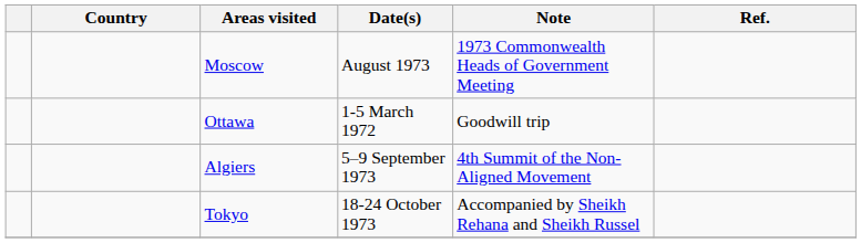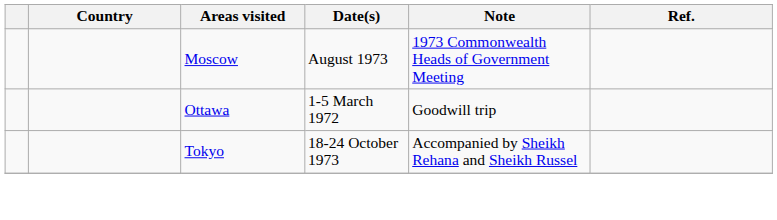 <table class="wikitable outercollapse sortable" style="margin: 1em auto 1em auto">
 <tr>
 <th style="width: 3%;"></th>
 <th width=150>Country</th>
 <th width=120>Areas visited</th>
 <th width=100>Date(s)</th>
 <th width=180>Note</th>
 <th width=180>Ref.</th>
 </tr>
 <tr>
 <td></td>
 <td></td>
 <td><a href='#'>Moscow</a></td>
 <td>August 1973</td>
 <td><a href='#'>1973 Commonwealth Heads of Government Meeting</a></td>
 <td></td>
 </tr>
 <tr>
 <td></td>
 <td></td>
 <td><a href='#'>Ottawa</a></td>
 <td>1-5 March 1972</td>
 <td>Goodwill trip</td>
 <td></td>
 </tr>
 <tr>
 <td></td>
 <td></td>
-<td><a href='#'>Algiers</a></td>
-<td>5–9 September 1973</td>
-<td><a href='#'>4th Summit of the Non-Aligned Movement</a></td>
-<td></td>
-</tr>
-<tr>
-<td></td>
-<td></td>
 <td><a href='#'>Tokyo</a></td>
 <td>18-24 October 1973</td>
 <td>Accompanied by <a href='#'>Sheikh Rehana</a> and <a href='#'>Sheikh Russel</a></td>
 <td></td>
 </tr>
 <tr>
 </tr>
 </table>
